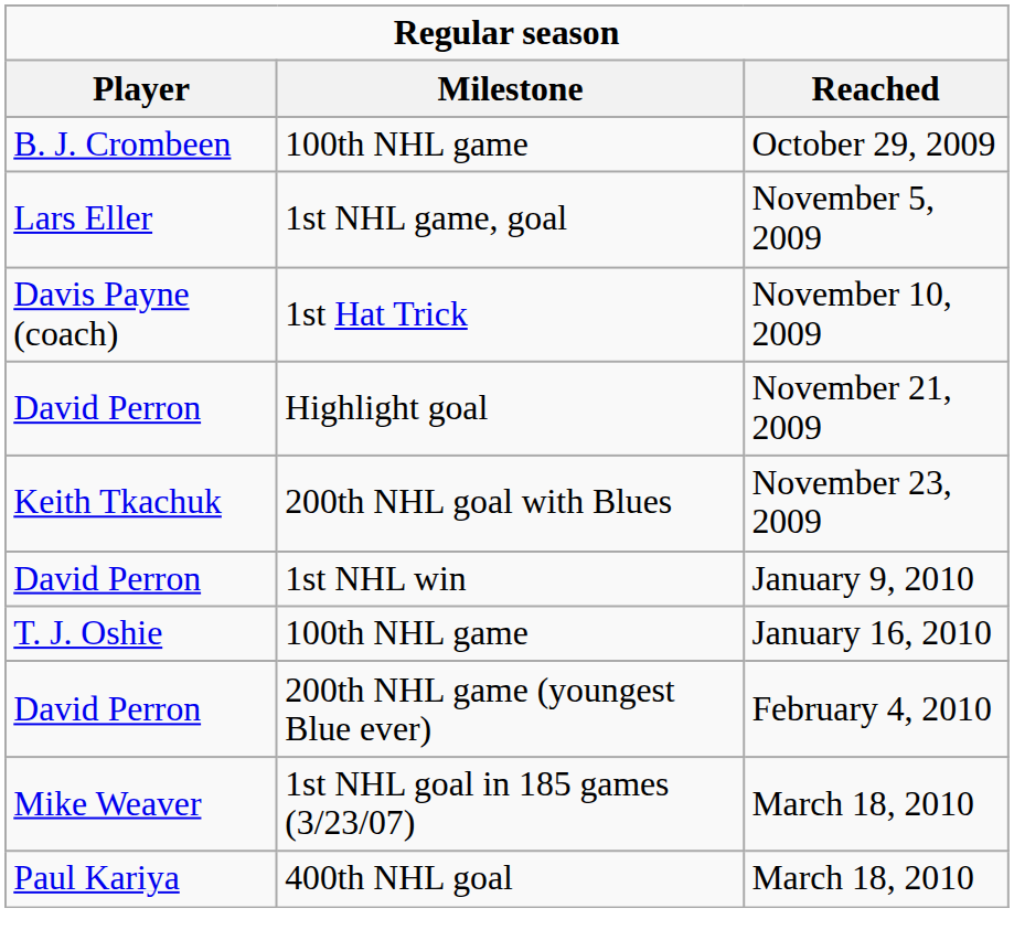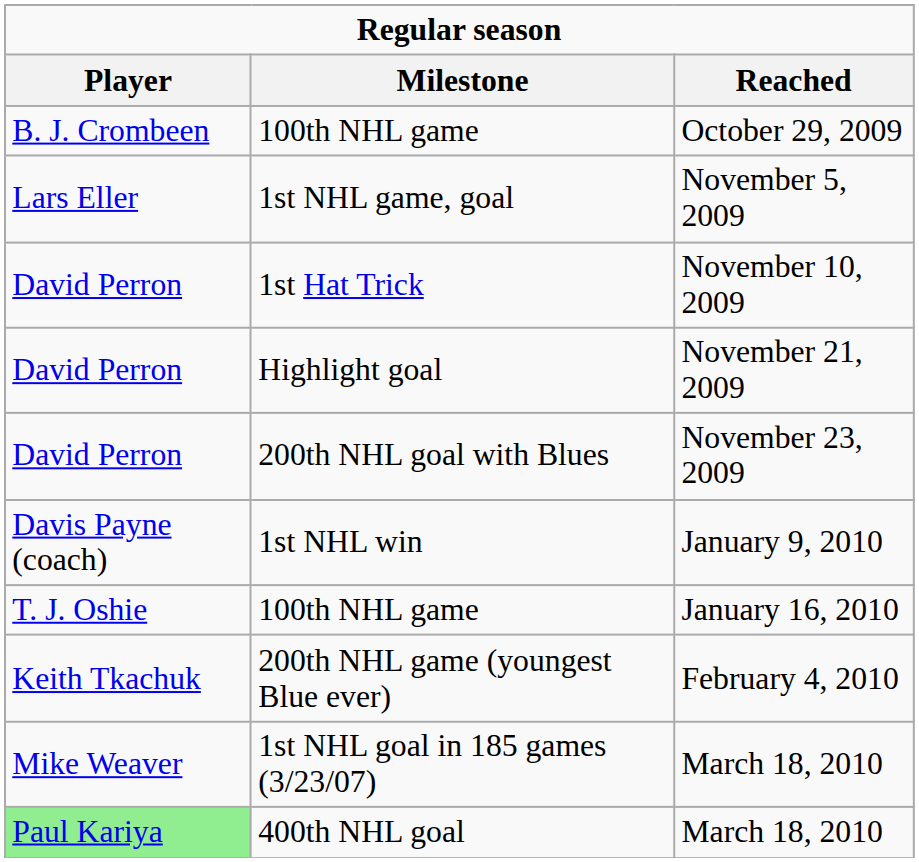 <table class="wikitable" width="52%">
 <tr>
 <td colspan="10" align="center"><strong>Regular season</strong></td>
 </tr>
 <tr>
 <th>Player</th>
 <th>Milestone</th>
 <th>Reached</th>
 </tr>
 <tr>
 <td><a href='#'>B. J. Crombeen</a></td>
 <td>100th NHL game</td>
 <td>October 29, 2009</td>
 </tr>
 <tr>
 <td><a href='#'>Lars Eller</a></td>
 <td>1st NHL game, goal</td>
 <td>November 5, 2009</td>
 </tr>
 <tr>
-<td><a href='#'>Davis Payne</a> (coach)</td>
+<td><a href='#'>David Perron</a></td>
 <td>1st <a href='#'>Hat Trick</a></td>
 <td>November 10, 2009 </td>
 </tr>
 <tr>
 <td><a href='#'>David Perron</a></td>
 <td>Highlight goal</td>
 <td>November 21, 2009 </td>
 </tr>
 <tr>
-<td><a href='#'>Keith Tkachuk</a></td>
+<td><a href='#'>David Perron</a></td>
 <td>200th NHL goal with Blues</td>
 <td>November 23, 2009</td>
 </tr>
 <tr>
-<td><a href='#'>David Perron</a></td>
+<td><a href='#'>Davis Payne</a> (coach)</td>
 <td>1st NHL win</td>
 <td>January 9, 2010</td>
 </tr>
 <tr>
 <td><a href='#'>T. J. Oshie</a></td>
 <td>100th NHL game</td>
 <td>January 16, 2010</td>
 </tr>
 <tr>
-<td><a href='#'>David Perron</a></td>
+<td><a href='#'>Keith Tkachuk</a></td>
 <td>200th NHL game (youngest Blue ever)</td>
 <td>February 4, 2010</td>
 </tr>
 <tr>
 <td><a href='#'>Mike Weaver</a></td>
 <td>1st NHL goal in 185 games (3/23/07)</td>
 <td>March 18, 2010</td>
 </tr>
 <tr>
-<td><a href='#'>Paul Kariya</a></td>
+<td style="background: lightgreen;"><a href='#'>Paul Kariya</a></td>
 <td>400th NHL goal</td>
 <td>March 18, 2010</td>
 </tr>
 <tr>
 </tr>
 </table>
